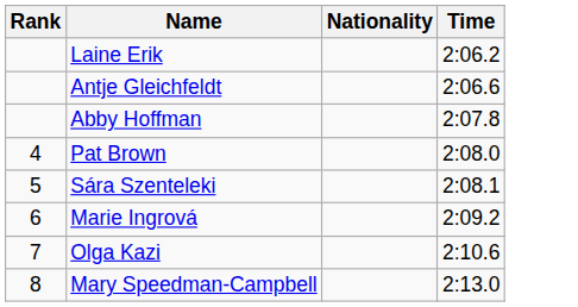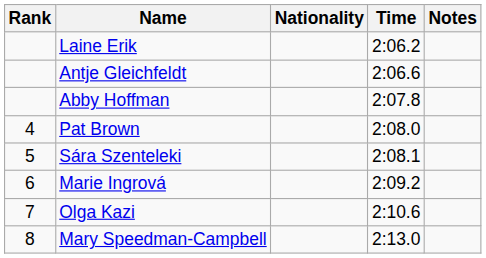 <table class="wikitable sortable" style="text-align:center">
 <tr>
 <th>Rank</th>
 <th>Name</th>
 <th>Nationality</th>
 <th>Time</th>
+<th>Notes</th>
 </tr>
 <tr>
 <td></td>
 <td align=left><a href='#'>Laine Erik</a></td>
 <td align=left></td>
 <td>2:06.2</td>
+<td></td>
 </tr>
 <tr>
 <td></td>
 <td align=left><a href='#'>Antje Gleichfeldt</a></td>
 <td align=left></td>
 <td>2:06.6</td>
+<td></td>
 </tr>
 <tr>
 <td></td>
 <td align=left><a href='#'>Abby Hoffman</a></td>
 <td align=left></td>
 <td>2:07.8</td>
+<td></td>
 </tr>
 <tr>
 <td>4</td>
 <td align=left><a href='#'>Pat Brown</a></td>
 <td align=left></td>
 <td>2:08.0</td>
+<td></td>
 </tr>
 <tr>
 <td>5</td>
 <td align=left><a href='#'>Sára Szenteleki</a></td>
 <td align=left></td>
 <td>2:08.1</td>
+<td></td>
 </tr>
 <tr>
 <td>6</td>
 <td align=left><a href='#'>Marie Ingrová</a></td>
 <td align=left></td>
 <td>2:09.2</td>
+<td></td>
 </tr>
 <tr>
 <td>7</td>
 <td align=left><a href='#'>Olga Kazi</a></td>
 <td align=left></td>
 <td>2:10.6</td>
+<td></td>
 </tr>
 <tr>
 <td>8</td>
 <td align=left><a href='#'>Mary Speedman-Campbell</a></td>
 <td align=left></td>
 <td>2:13.0</td>
+<td></td>
 </tr>
 </table>
